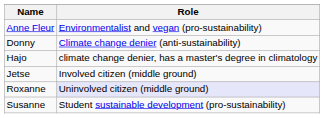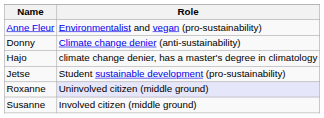 <table class= "wikitable">
 <tr bgcolor="#CCCCCC">
 </tr>
 <tr>
 <th>Name</th>
 <th>Role</th>
 </tr>
 <tr>
 <td><a href='#'>Anne Fleur</a></td>
 <td><a href='#'>Environmentalist</a> and <a href='#'>vegan</a> (pro-sustainability)</td>
 </tr>
 <tr>
 <td>Donny</td>
 <td><a href='#'>Climate change denier</a> (anti-sustainability)</td>
 </tr>
 <tr>
 <td>Hajo</td>
 <td>climate change denier, has a master's degree in climatology</td>
 </tr>
 <tr>
 <td>Jetse</td>
-<td>Involved citizen (middle ground)</td>
+<td>Student <a href='#'>sustainable development</a> (pro-sustainability)</td>
 </tr>
 <tr>
 <td>Roxanne</td>
 <td style="background: lavender;">Uninvolved citizen (middle ground)</td>
 </tr>
 <tr>
 <td>Susanne</td>
-<td>Student <a href='#'>sustainable development</a> (pro-sustainability)</td>
+<td>Involved citizen (middle ground)</td>
 </tr>
 </table>
